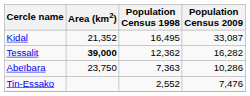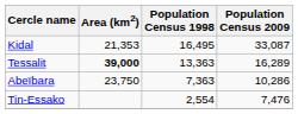 <table class="sortable wikitable">
 <tr>
 <th>Cercle name</th>
 <th>Area (km<sup>2</sup>)</th>
 <th>Population<br>Census 1998</th>
 <th>Population<br>Census 2009</th>
 </tr>
 <tr>
 <td><a href='#'>Kidal</a></td>
-<td align="right">21,352</td>
+<td align="right">21,353</td>
 <td align="right">16,495</td>
 <td align="right">33,087</td>
 </tr>
 <tr>
 <td><a href='#'>Tessalit</a></td>
 <td align="right"><strong>39,000</strong></td>
-<td align="right">12,362</td>
-<td align="right">16,282</td>
+<td align="right">13,363</td>
+<td align="right">16,289</td>
 </tr>
 <tr>
 <td><a href='#'>Abeïbara</a></td>
 <td align="right">23,750</td>
 <td align="right">7,363</td>
 <td align="right">10,286</td>
 </tr>
 <tr>
 <td><a href='#'>Tin-Essako</a></td>
 <td align="right"></td>
-<td align="right">2,552</td>
+<td align="right">2,554</td>
 <td align="right">7,476</td>
 </tr>
 <tr>
 </tr>
 </table>
